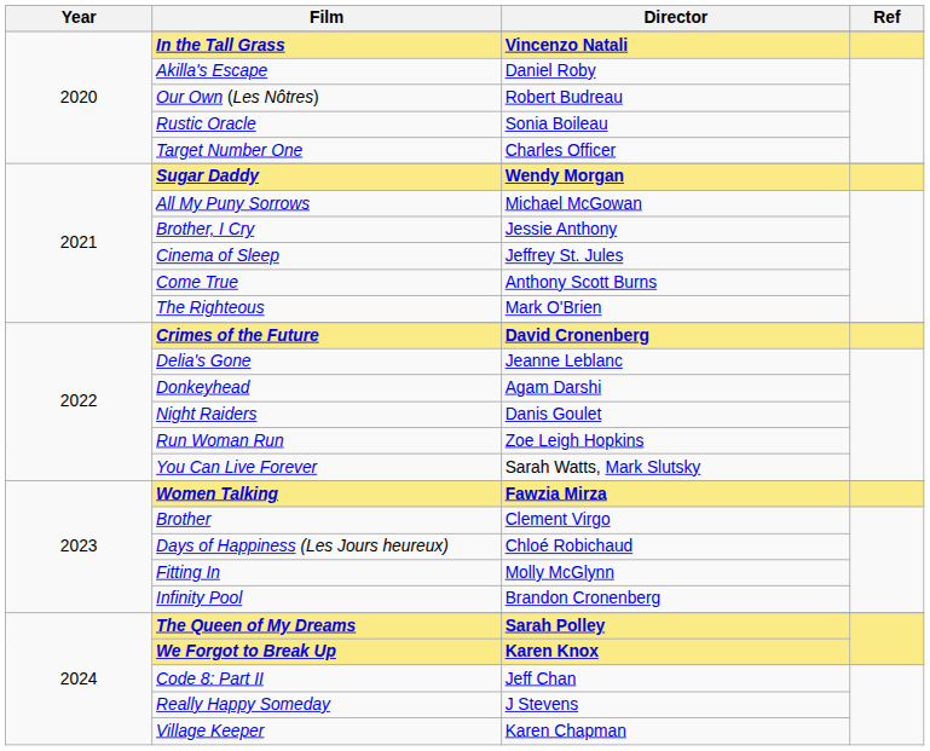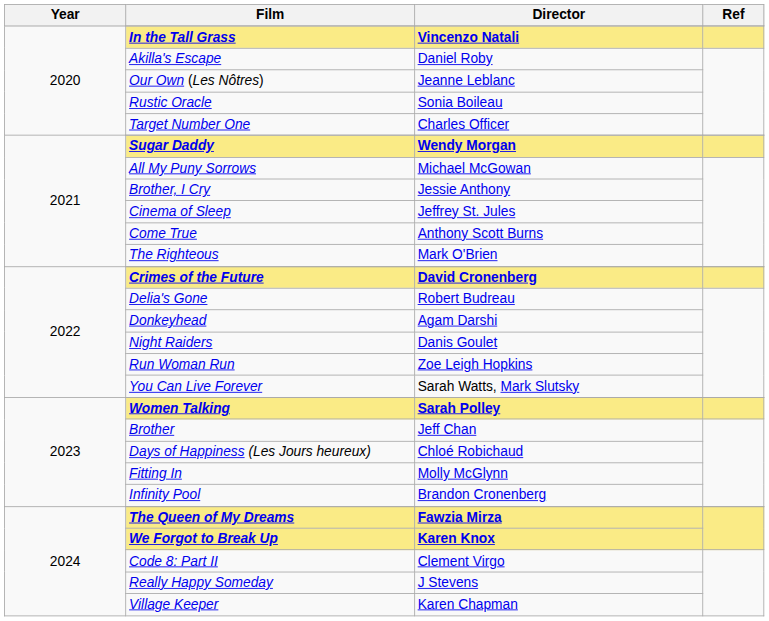 <table class="wikitable" style="width:100%;">
 <tr style="background:#bebebe;">
 <th style="width:8%;">Year</th>
 <th style="width:19%;">Film</th>
 <th style="width:19%;">Director</th>
 <th style="width:4%;">Ref</th>
 </tr>
 <tr>
 <td rowspan="6" align="center">2020</td>
 </tr>
 <tr style="background:#FAEB86">
 <td><strong><em><a href='#'>In the Tall Grass</a></em></strong></td>
 <td><strong><a href='#'>Vincenzo Natali</a></strong></td>
 <td></td>
 </tr>
 <tr>
 <td><em><a href='#'>Akilla's Escape</a></em></td>
 <td><a href='#'>Daniel Roby</a></td>
 <td rowspan=4></td>
 </tr>
 <tr>
 <td><em><a href='#'>Our Own</a></em> (<em>Les Nôtres</em>)</td>
-<td><a href='#'>Robert Budreau</a></td>
+<td><a href='#'>Jeanne Leblanc</a></td>
 </tr>
 <tr>
 <td><em><a href='#'>Rustic Oracle</a></em></td>
 <td><a href='#'>Sonia Boileau</a></td>
 </tr>
 <tr>
 <td><em><a href='#'>Target Number One</a></em></td>
 <td><a href='#'>Charles Officer</a></td>
 </tr>
 <tr>
 <td rowspan="7" align="center">2021</td>
 </tr>
 <tr style="background:#FAEB86">
 <td><strong><em><a href='#'>Sugar Daddy</a></em></strong></td>
 <td><strong><a href='#'>Wendy Morgan</a></strong></td>
 <td></td>
 </tr>
 <tr>
 <td><em><a href='#'>All My Puny Sorrows</a></em></td>
 <td><a href='#'>Michael McGowan</a></td>
 <td rowspan=5></td>
 </tr>
 <tr>
 <td><em><a href='#'>Brother, I Cry</a></em></td>
 <td><a href='#'>Jessie Anthony</a></td>
 </tr>
 <tr>
 <td><em><a href='#'>Cinema of Sleep</a></em></td>
 <td><a href='#'>Jeffrey St. Jules</a></td>
 </tr>
 <tr>
 <td><em><a href='#'>Come True</a></em></td>
 <td><a href='#'>Anthony Scott Burns</a></td>
 </tr>
 <tr>
 <td><em><a href='#'>The Righteous</a></em></td>
 <td><a href='#'>Mark O'Brien</a></td>
 </tr>
 <tr>
 <td rowspan="7" align="center">2022</td>
 </tr>
 <tr style="background:#FAEB86">
 <td><strong><em><a href='#'>Crimes of the Future</a></em></strong></td>
 <td><strong><a href='#'>David Cronenberg</a></strong></td>
 <td></td>
 </tr>
 <tr>
 <td><em><a href='#'>Delia's Gone</a></em></td>
-<td><a href='#'>Jeanne Leblanc</a></td>
+<td><a href='#'>Robert Budreau</a></td>
 <td rowspan=5></td>
 </tr>
 <tr>
 <td><em><a href='#'>Donkeyhead</a></em></td>
 <td><a href='#'>Agam Darshi</a></td>
 </tr>
 <tr>
 <td><em><a href='#'>Night Raiders</a></em></td>
 <td><a href='#'>Danis Goulet</a></td>
 </tr>
 <tr>
 <td><em><a href='#'>Run Woman Run</a></em></td>
 <td><a href='#'>Zoe Leigh Hopkins</a></td>
 </tr>
 <tr>
 <td><em><a href='#'>You Can Live Forever</a></em></td>
 <td>Sarah Watts, <a href='#'>Mark Slutsky</a></td>
 </tr>
 <tr>
 <td rowspan="6" align="center">2023</td>
 </tr>
 <tr style="background:#FAEB86">
 <td><strong><em><a href='#'>Women Talking</a></em></strong></td>
-<td><strong><a href='#'>Fawzia Mirza</a></strong></td>
+<td><strong><a href='#'>Sarah Polley</a></strong></td>
 <td></td>
 </tr>
 <tr>
 <td><em><a href='#'>Brother</a></em></td>
-<td><a href='#'>Clement Virgo</a></td>
+<td><a href='#'>Jeff Chan</a></td>
 <td rowspan=4></td>
 </tr>
 <tr>
 <td><em><a href='#'>Days of Happiness</a> (Les Jours heureux)</em></td>
 <td><a href='#'>Chloé Robichaud</a></td>
 </tr>
 <tr>
 <td><em><a href='#'>Fitting In</a></em></td>
 <td><a href='#'>Molly McGlynn</a></td>
 </tr>
 <tr>
 <td><em><a href='#'>Infinity Pool</a></em></td>
 <td><a href='#'>Brandon Cronenberg</a></td>
 </tr>
 <tr>
 <td rowspan="6" align="center">2024</td>
 </tr>
 <tr style="background:#FAEB86">
 <td><strong><em><a href='#'>The Queen of My Dreams</a></em></strong></td>
-<td><strong><a href='#'>Sarah Polley</a></strong></td>
+<td><strong><a href='#'>Fawzia Mirza</a></strong></td>
 <td rowspan=2></td>
 </tr>
 <tr style="background:#FAEB86">
 <td><strong><em><a href='#'>We Forgot to Break Up</a></em></strong></td>
 <td><strong><a href='#'>Karen Knox</a></strong></td>
 </tr>
 <tr>
 <td><em><a href='#'>Code 8: Part II</a></em></td>
-<td><a href='#'>Jeff Chan</a></td>
+<td><a href='#'>Clement Virgo</a></td>
 <td rowspan=3></td>
 </tr>
 <tr>
 <td><em><a href='#'>Really Happy Someday</a></em></td>
 <td><a href='#'>J Stevens</a></td>
 </tr>
 <tr>
 <td><em><a href='#'>Village Keeper</a></em></td>
 <td><a href='#'>Karen Chapman</a></td>
 </tr>
 </table>
